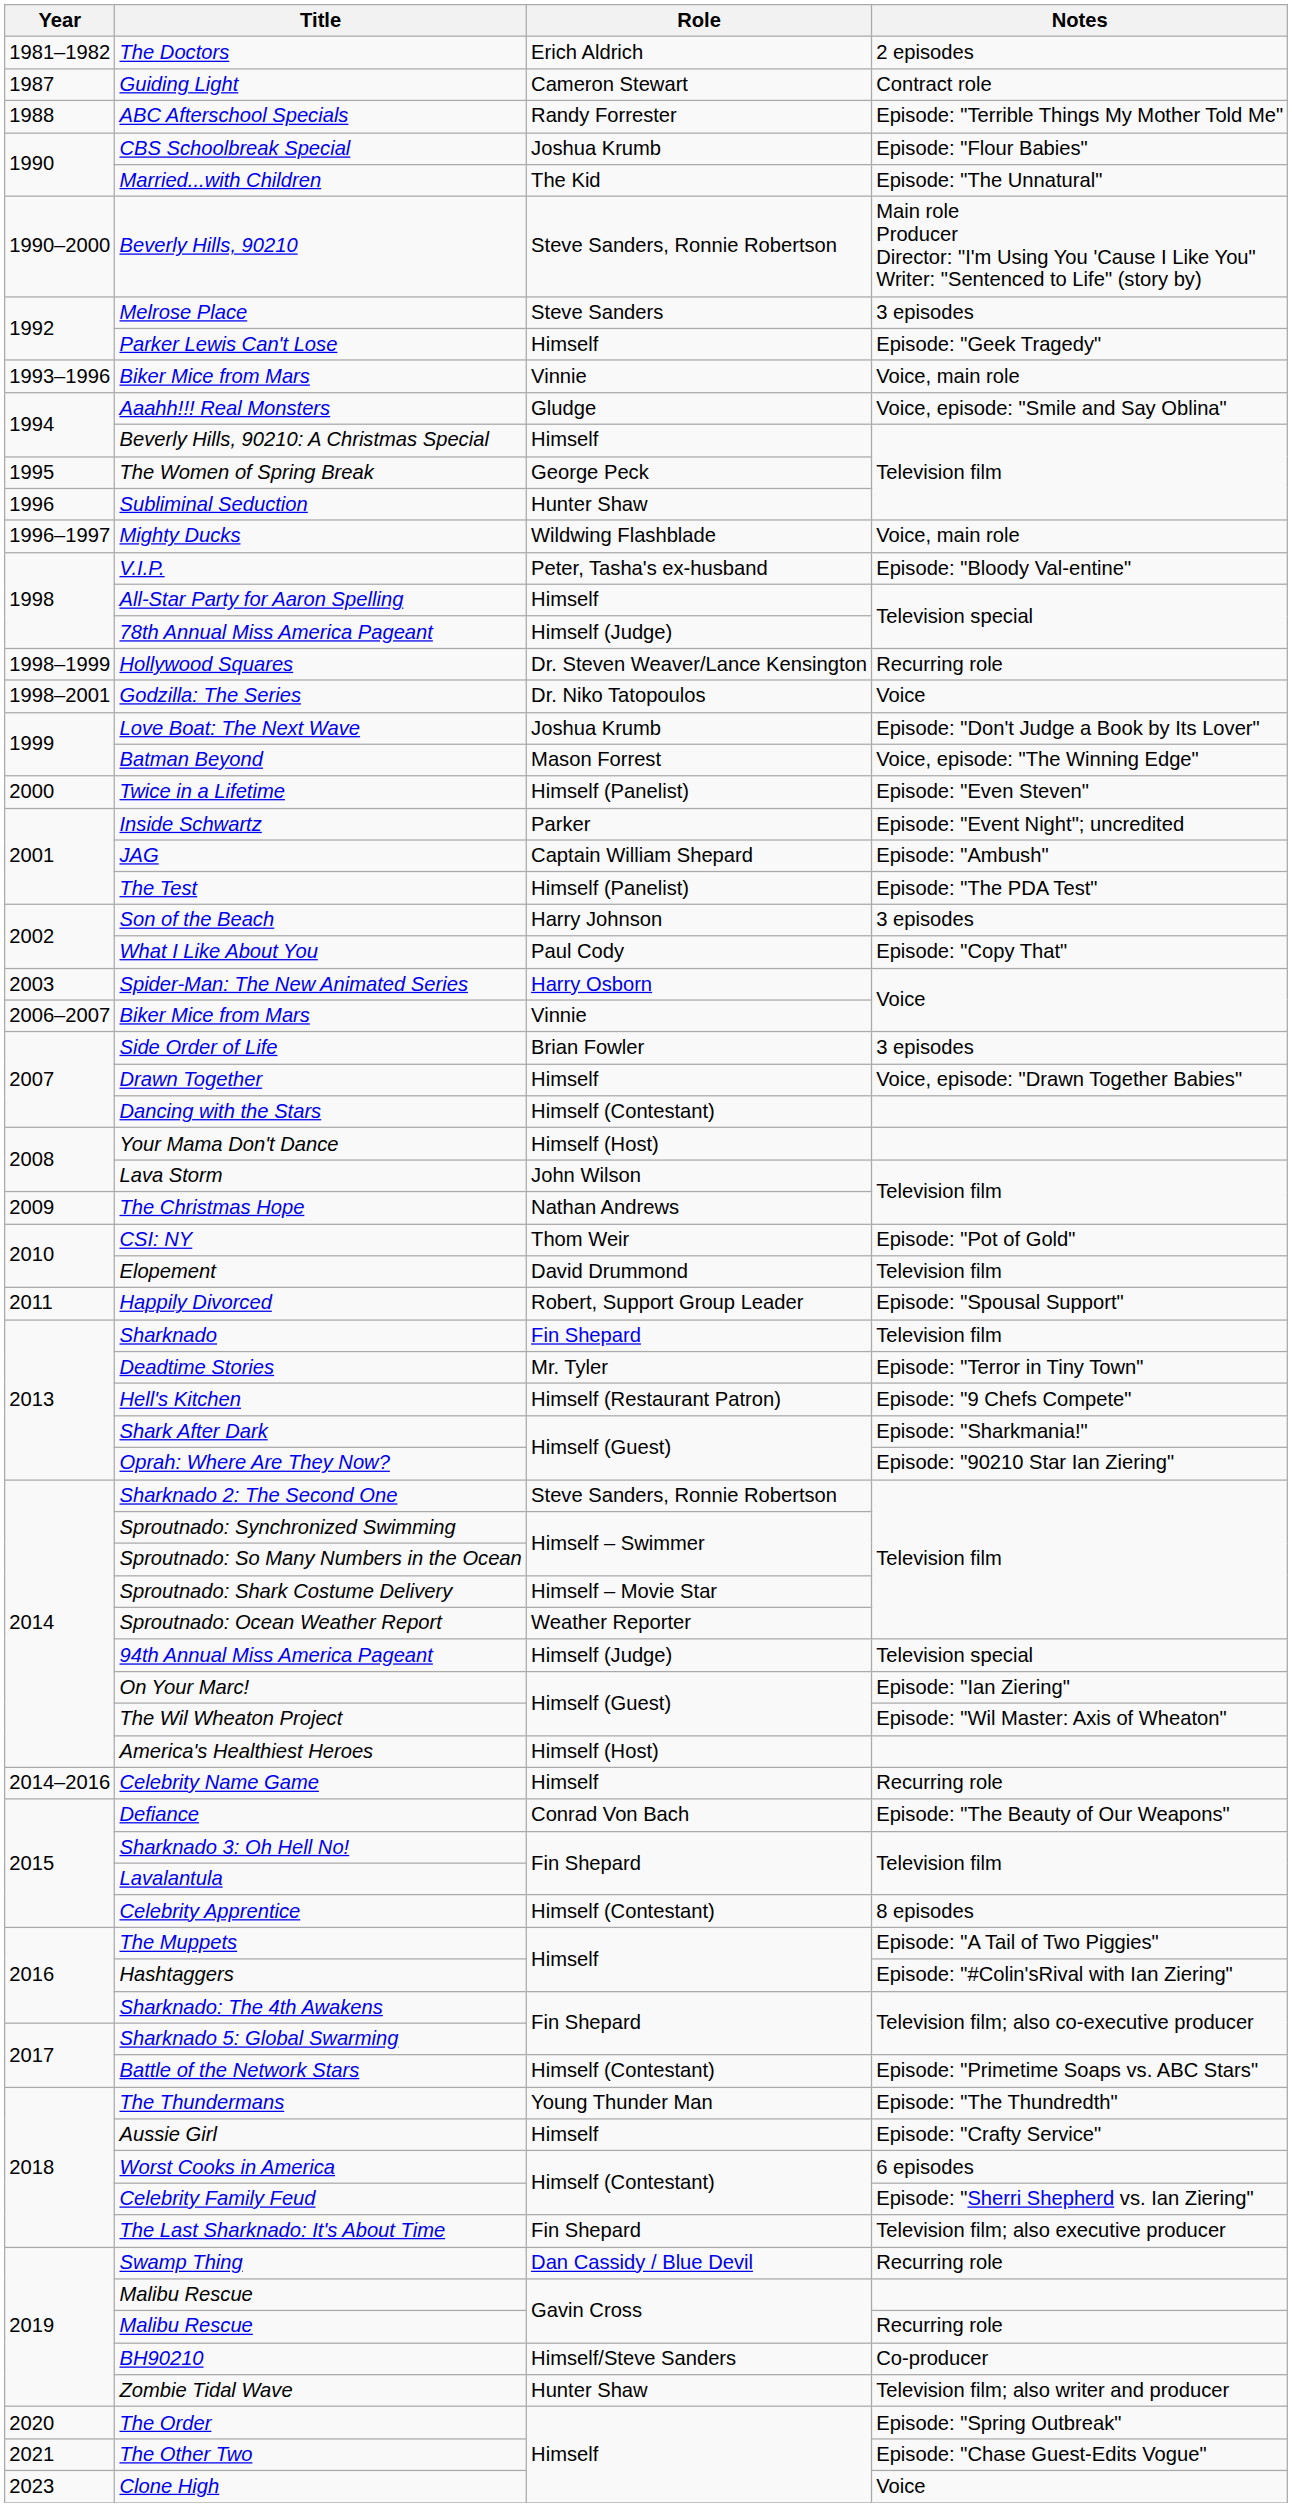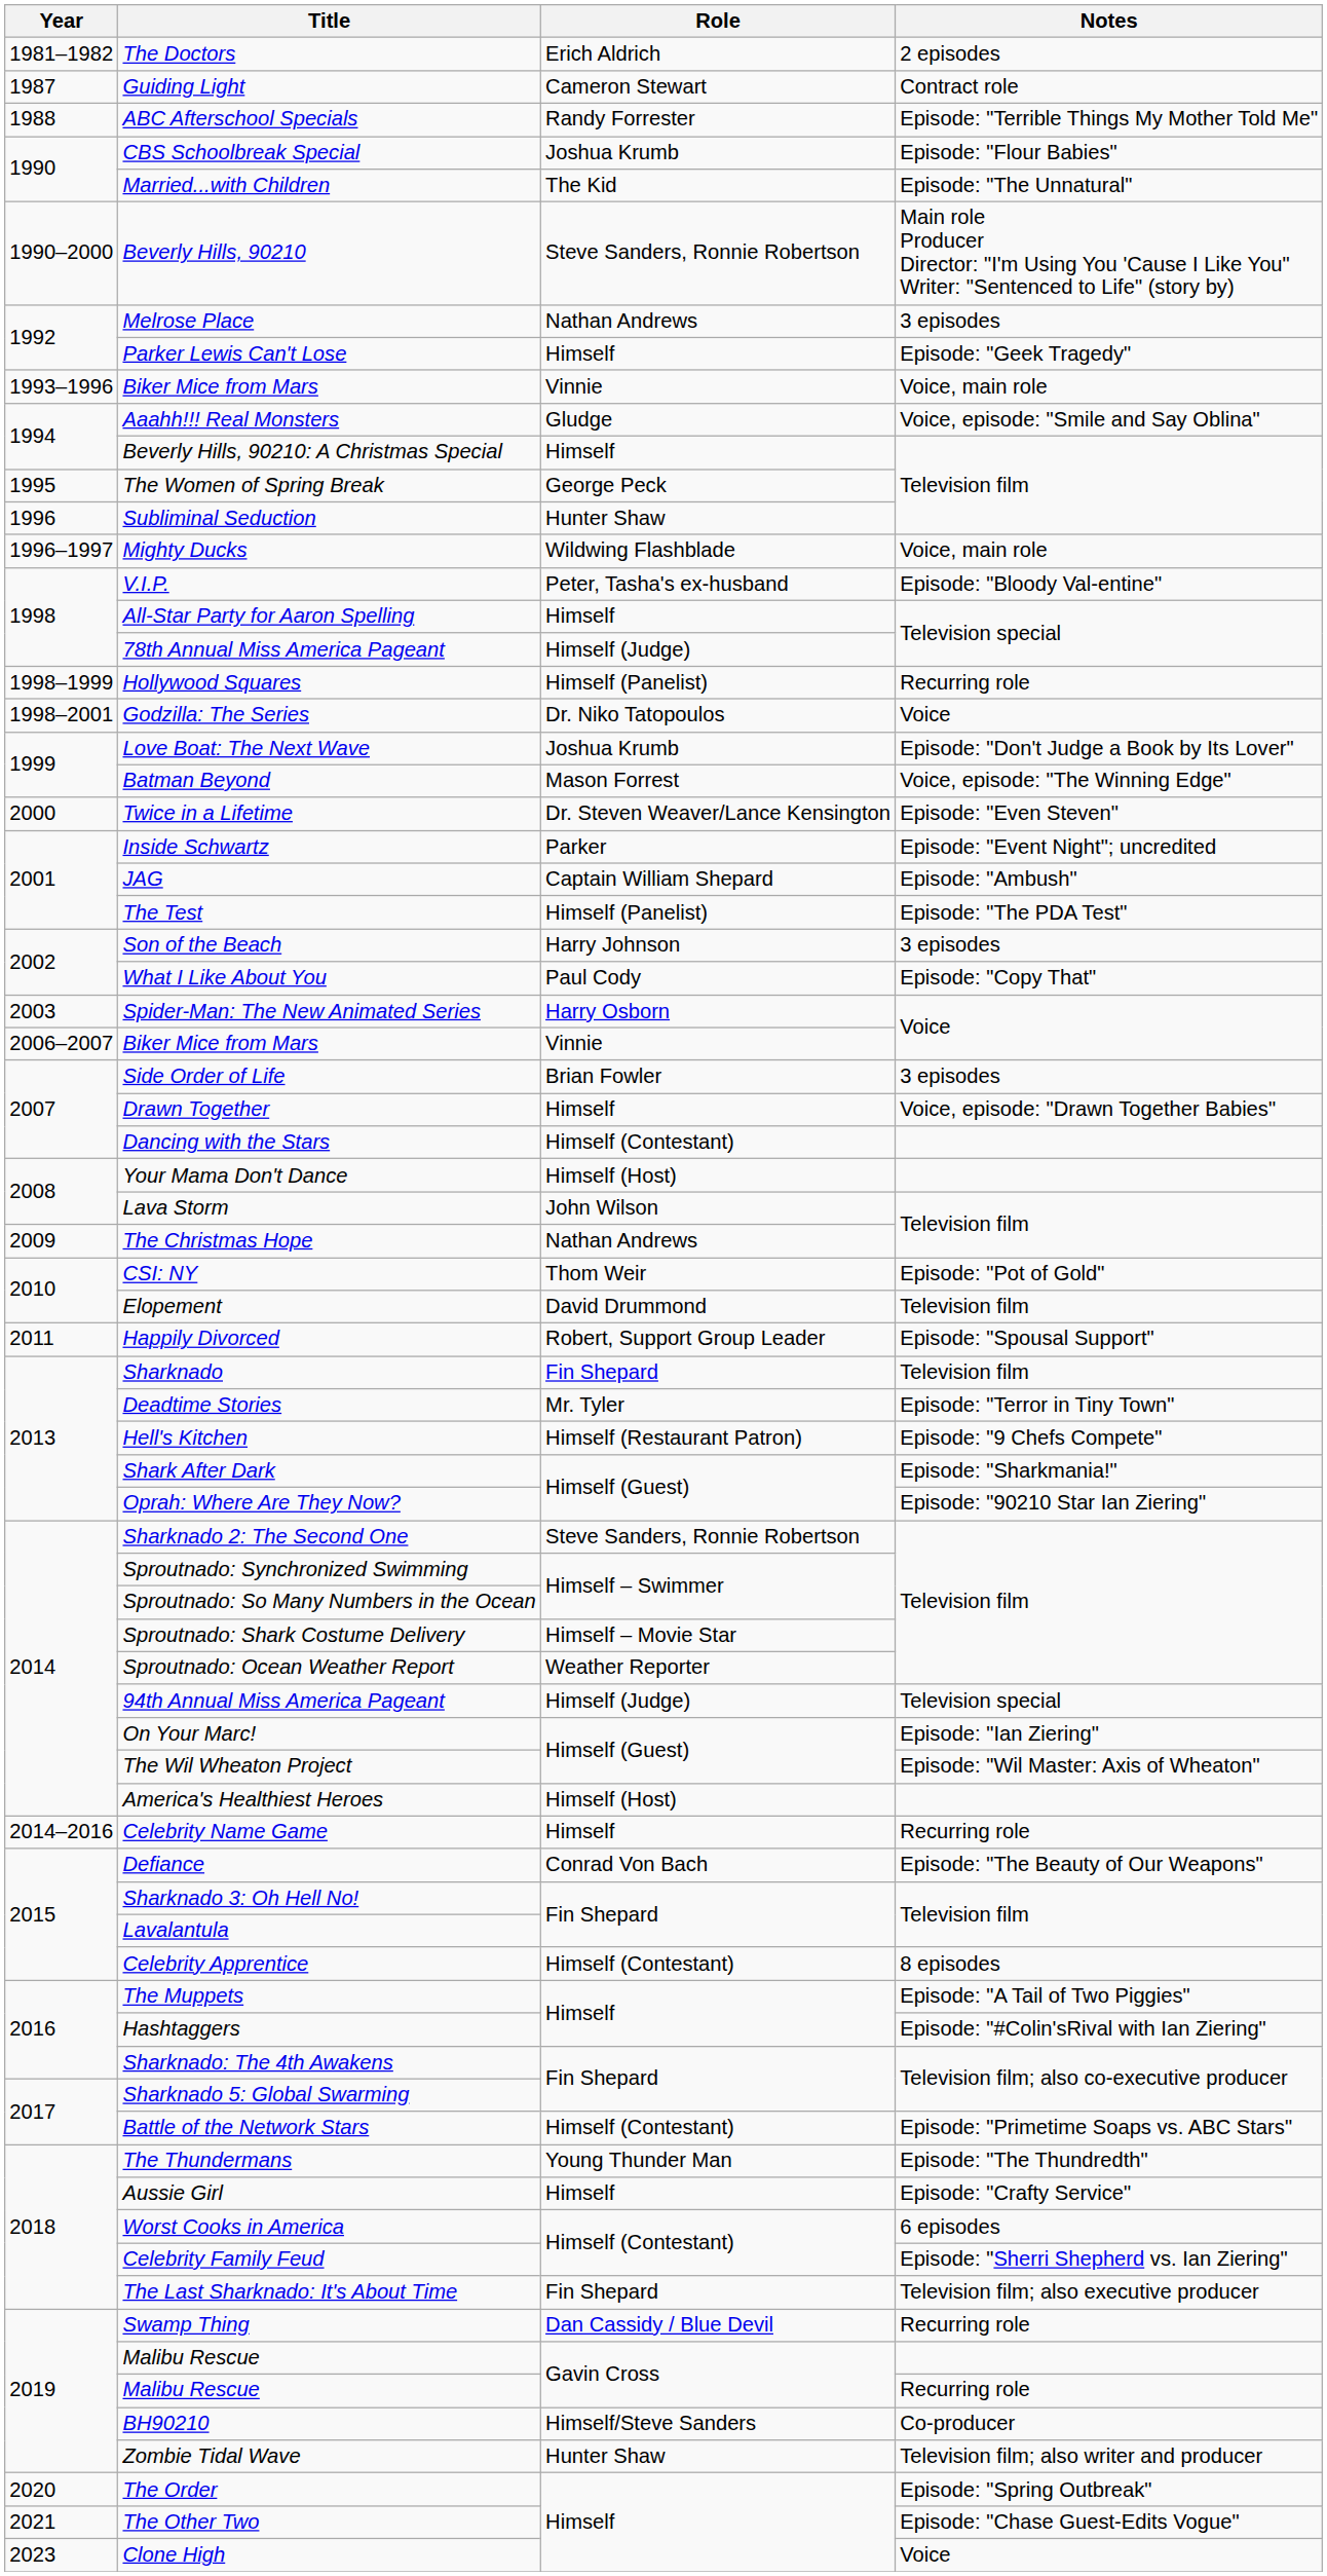 <table class="wikitable">
 <tr>
 <th>Year</th>
 <th>Title</th>
 <th>Role</th>
 <th>Notes</th>
 </tr>
 <tr>
 <td>1981–1982</td>
 <td><em><a href='#'>The Doctors</a></em></td>
 <td>Erich Aldrich</td>
 <td>2 episodes</td>
 </tr>
 <tr>
 <td>1987</td>
 <td><em><a href='#'>Guiding Light</a></em></td>
 <td>Cameron Stewart</td>
 <td>Contract role</td>
 </tr>
 <tr>
 <td>1988</td>
 <td><em><a href='#'>ABC Afterschool Specials</a></em></td>
 <td>Randy Forrester</td>
 <td>Episode: "Terrible Things My Mother Told Me"</td>
 </tr>
 <tr>
 <td rowspan=2>1990</td>
 <td><em><a href='#'>CBS Schoolbreak Special</a></em></td>
 <td>Joshua Krumb</td>
 <td>Episode: "Flour Babies"</td>
 </tr>
 <tr>
 <td><em><a href='#'>Married...with Children</a></em></td>
 <td>The Kid</td>
 <td>Episode: "The Unnatural"</td>
 </tr>
 <tr>
 <td>1990–2000</td>
 <td><em><a href='#'>Beverly Hills, 90210</a></em></td>
 <td>Steve Sanders, Ronnie Robertson</td>
 <td>Main role<br>Producer<br>Director: "I'm Using You 'Cause I Like You"<br>Writer: "Sentenced to Life" (story by)</td>
 </tr>
 <tr>
 <td rowspan="2">1992</td>
 <td><em><a href='#'>Melrose Place</a></em></td>
-<td>Steve Sanders</td>
+<td>Nathan Andrews</td>
 <td>3 episodes</td>
 </tr>
 <tr>
 <td><em><a href='#'>Parker Lewis Can't Lose</a></em></td>
 <td>Himself</td>
 <td>Episode: "Geek Tragedy"</td>
 </tr>
 <tr>
 <td>1993–1996</td>
 <td><em><a href='#'>Biker Mice from Mars</a></em></td>
 <td>Vinnie</td>
 <td>Voice, main role</td>
 </tr>
 <tr>
 <td rowspan=2>1994</td>
 <td><em><a href='#'>Aaahh!!! Real Monsters</a></em></td>
 <td>Gludge</td>
 <td>Voice, episode: "Smile and Say Oblina"</td>
 </tr>
 <tr>
 <td><em>Beverly Hills, 90210: A Christmas Special</em></td>
 <td>Himself</td>
 <td rowspan=3>Television film</td>
 </tr>
 <tr>
 <td>1995</td>
 <td><em>The Women of Spring Break</em></td>
 <td>George Peck</td>
 </tr>
 <tr>
 <td>1996</td>
 <td><em><a href='#'>Subliminal Seduction</a></em></td>
 <td>Hunter Shaw</td>
 </tr>
 <tr>
 <td>1996–1997</td>
 <td><em><a href='#'>Mighty Ducks</a></em></td>
 <td>Wildwing Flashblade</td>
 <td>Voice, main role</td>
 </tr>
 <tr>
 <td rowspan=3>1998</td>
 <td><em><a href='#'>V.I.P.</a></em></td>
 <td>Peter, Tasha's ex-husband</td>
 <td>Episode: "Bloody Val-entine"</td>
 </tr>
 <tr>
 <td><em><a href='#'>All-Star Party for Aaron Spelling</a></em></td>
 <td>Himself</td>
 <td rowspan=2>Television special</td>
 </tr>
 <tr>
 <td><em><a href='#'>78th Annual Miss America Pageant</a></em></td>
 <td>Himself (Judge)</td>
 </tr>
 <tr>
 <td>1998–1999</td>
 <td><em><a href='#'>Hollywood Squares</a></em></td>
-<td>Dr. Steven Weaver/Lance Kensington</td>
+<td>Himself (Panelist)</td>
 <td>Recurring role</td>
 </tr>
 <tr>
 <td>1998–2001</td>
 <td><em><a href='#'>Godzilla: The Series</a></em></td>
 <td>Dr. Niko Tatopoulos</td>
 <td>Voice</td>
 </tr>
 <tr>
 <td rowspan=2>1999</td>
 <td><em><a href='#'>Love Boat: The Next Wave</a></em></td>
 <td>Joshua Krumb</td>
 <td>Episode: "Don't Judge a Book by Its Lover"</td>
 </tr>
 <tr>
 <td><em><a href='#'>Batman Beyond</a></em></td>
 <td>Mason Forrest</td>
 <td>Voice, episode: "The Winning Edge"</td>
 </tr>
 <tr>
 <td>2000</td>
 <td><em><a href='#'>Twice in a Lifetime</a></em></td>
-<td>Himself (Panelist)</td>
+<td>Dr. Steven Weaver/Lance Kensington</td>
 <td>Episode: "Even Steven"</td>
 </tr>
 <tr>
 <td rowspan=3>2001</td>
 <td><em><a href='#'>Inside Schwartz</a></em></td>
 <td>Parker</td>
 <td>Episode: "Event Night"; uncredited</td>
 </tr>
 <tr>
 <td><em><a href='#'>JAG</a></em></td>
 <td>Captain William Shepard</td>
 <td>Episode: "Ambush"</td>
 </tr>
 <tr>
 <td><em><a href='#'>The Test</a></em></td>
 <td>Himself (Panelist)</td>
 <td>Episode: "The PDA Test"</td>
 </tr>
 <tr>
 <td rowspan=2>2002</td>
 <td><em><a href='#'>Son of the Beach</a></em></td>
 <td>Harry Johnson</td>
 <td>3 episodes</td>
 </tr>
 <tr>
 <td><em><a href='#'>What I Like About You</a></em></td>
 <td>Paul Cody</td>
 <td>Episode: "Copy That"</td>
 </tr>
 <tr>
 <td>2003</td>
 <td><em><a href='#'>Spider-Man: The New Animated Series</a></em></td>
 <td><a href='#'>Harry Osborn</a></td>
 <td rowspan=2>Voice</td>
 </tr>
 <tr>
 <td>2006–2007</td>
 <td><em><a href='#'>Biker Mice from Mars</a></em></td>
 <td>Vinnie</td>
 </tr>
 <tr>
 <td rowspan=3>2007</td>
 <td><em><a href='#'>Side Order of Life</a></em></td>
 <td>Brian Fowler</td>
 <td>3 episodes</td>
 </tr>
 <tr>
 <td><em><a href='#'>Drawn Together</a></em></td>
 <td>Himself</td>
 <td>Voice, episode: "Drawn Together Babies"</td>
 </tr>
 <tr>
 <td><em><a href='#'>Dancing with the Stars</a></em></td>
 <td>Himself (Contestant)</td>
 <td></td>
 </tr>
 <tr>
 <td rowspan=2>2008</td>
 <td><em>Your Mama Don't Dance</em></td>
 <td>Himself (Host)</td>
 <td></td>
 </tr>
 <tr>
 <td><em>Lava Storm</em></td>
 <td>John Wilson</td>
 <td rowspan=2>Television film</td>
 </tr>
 <tr>
 <td>2009</td>
 <td><em><a href='#'>The Christmas Hope</a></em></td>
 <td>Nathan Andrews</td>
 </tr>
 <tr>
 <td rowspan=2>2010</td>
 <td><em><a href='#'>CSI: NY</a></em></td>
 <td>Thom Weir</td>
 <td>Episode: "Pot of Gold"</td>
 </tr>
 <tr>
 <td><em>Elopement</em></td>
 <td>David Drummond</td>
 <td>Television film</td>
 </tr>
 <tr>
 <td>2011</td>
 <td><em><a href='#'>Happily Divorced</a></em></td>
 <td>Robert, Support Group Leader</td>
 <td>Episode: "Spousal Support"</td>
 </tr>
 <tr>
 <td rowspan=5>2013</td>
 <td><em><a href='#'>Sharknado</a></em></td>
 <td><a href='#'>Fin Shepard</a></td>
 <td>Television film</td>
 </tr>
 <tr>
 <td><em><a href='#'>Deadtime Stories</a></em></td>
 <td>Mr. Tyler</td>
 <td>Episode: "Terror in Tiny Town"</td>
 </tr>
 <tr>
 <td><em><a href='#'>Hell's Kitchen</a></em></td>
 <td>Himself (Restaurant Patron)</td>
 <td>Episode: "9 Chefs Compete"</td>
 </tr>
 <tr>
 <td><em><a href='#'>Shark After Dark</a></em></td>
 <td rowspan=2>Himself (Guest)</td>
 <td>Episode: "Sharkmania!"</td>
 </tr>
 <tr>
 <td><em><a href='#'>Oprah: Where Are They Now?</a></em></td>
 <td>Episode: "90210 Star Ian Ziering"</td>
 </tr>
 <tr>
 <td rowspan=9>2014</td>
 <td><em><a href='#'>Sharknado 2: The Second One</a></em></td>
 <td>Steve Sanders, Ronnie Robertson</td>
 <td rowspan=5>Television film</td>
 </tr>
 <tr>
 <td><em>Sproutnado: Synchronized Swimming</em></td>
 <td rowspan=2>Himself – Swimmer</td>
 </tr>
 <tr>
 <td><em>Sproutnado: So Many Numbers in the Ocean</em></td>
 </tr>
 <tr>
 <td><em>Sproutnado: Shark Costume Delivery</em></td>
 <td>Himself – Movie Star</td>
 </tr>
 <tr>
 <td><em>Sproutnado: Ocean Weather Report</em></td>
 <td>Weather Reporter</td>
 </tr>
 <tr>
 <td><em><a href='#'>94th Annual Miss America Pageant</a></em></td>
 <td>Himself (Judge)</td>
 <td>Television special</td>
 </tr>
 <tr>
 <td><em>On Your Marc!</em></td>
 <td rowspan=2>Himself (Guest)</td>
 <td>Episode: "Ian Ziering"</td>
 </tr>
 <tr>
 <td><em>The Wil Wheaton Project</em></td>
 <td>Episode: "Wil Master: Axis of Wheaton"</td>
 </tr>
 <tr>
 <td><em>America's Healthiest Heroes</em></td>
 <td>Himself (Host)</td>
 <td></td>
 </tr>
 <tr>
 <td>2014–2016</td>
 <td><em><a href='#'>Celebrity Name Game</a></em></td>
 <td>Himself</td>
 <td>Recurring role</td>
 </tr>
 <tr>
 <td rowspan=4>2015</td>
 <td><em><a href='#'>Defiance</a></em></td>
 <td>Conrad Von Bach</td>
 <td>Episode: "The Beauty of Our Weapons"</td>
 </tr>
 <tr>
 <td><em><a href='#'>Sharknado 3: Oh Hell No!</a></em></td>
 <td rowspan=2>Fin Shepard</td>
 <td rowspan=2>Television film</td>
 </tr>
 <tr>
 <td><em><a href='#'>Lavalantula</a></em></td>
 </tr>
 <tr>
 <td><em><a href='#'>Celebrity Apprentice</a></em></td>
 <td>Himself (Contestant)</td>
 <td>8 episodes</td>
 </tr>
 <tr>
 <td rowspan=3>2016</td>
 <td><em><a href='#'>The Muppets</a></em></td>
 <td rowspan=2>Himself</td>
 <td>Episode: "A Tail of Two Piggies"</td>
 </tr>
 <tr>
 <td><em>Hashtaggers</em></td>
 <td>Episode: "#Colin'sRival with Ian Ziering"</td>
 </tr>
 <tr>
 <td><em><a href='#'>Sharknado: The 4th Awakens</a></em></td>
 <td rowspan=2>Fin Shepard</td>
 <td rowspan=2>Television film; also co-executive producer</td>
 </tr>
 <tr>
 <td rowspan=2>2017</td>
 <td><em><a href='#'>Sharknado 5: Global Swarming</a></em></td>
 </tr>
 <tr>
 <td><em><a href='#'>Battle of the Network Stars</a></em></td>
 <td>Himself (Contestant)</td>
 <td>Episode: "Primetime Soaps vs. ABC Stars"</td>
 </tr>
 <tr>
 <td rowspan=5>2018</td>
 <td><em><a href='#'>The Thundermans</a></em></td>
 <td>Young Thunder Man</td>
 <td>Episode: "The Thundredth"</td>
 </tr>
 <tr>
 <td><em>Aussie Girl</em></td>
 <td>Himself</td>
 <td>Episode: "Crafty Service"</td>
 </tr>
 <tr>
 <td><em><a href='#'>Worst Cooks in America</a></em></td>
 <td rowspan=2>Himself (Contestant)</td>
 <td>6 episodes</td>
 </tr>
 <tr>
 <td><em><a href='#'>Celebrity Family Feud</a></em></td>
 <td>Episode: "<a href='#'>Sherri Shepherd</a> vs. Ian Ziering"</td>
 </tr>
 <tr>
 <td><em><a href='#'>The Last Sharknado: It's About Time</a></em></td>
 <td>Fin Shepard</td>
 <td>Television film; also executive producer</td>
 </tr>
 <tr>
 <td rowspan=5>2019</td>
 <td><em><a href='#'>Swamp Thing</a></em></td>
 <td><a href='#'>Dan Cassidy / Blue Devil</a></td>
 <td>Recurring role</td>
 </tr>
 <tr>
 <td><em>Malibu Rescue</em></td>
 <td rowspan=2>Gavin Cross</td>
 <td></td>
 </tr>
 <tr>
 <td><em><a href='#'>Malibu Rescue</a></em></td>
 <td>Recurring role</td>
 </tr>
 <tr>
 <td><em><a href='#'>BH90210</a></em></td>
 <td>Himself/Steve Sanders</td>
 <td>Co-producer</td>
 </tr>
 <tr>
 <td><em>Zombie Tidal Wave</em></td>
 <td>Hunter Shaw</td>
 <td>Television film; also writer and producer</td>
 </tr>
 <tr>
 <td>2020</td>
 <td><em><a href='#'>The Order</a></em></td>
 <td rowspan=3>Himself</td>
 <td>Episode: "Spring Outbreak"</td>
 </tr>
 <tr>
 <td>2021</td>
 <td><em><a href='#'>The Other Two</a></em></td>
 <td>Episode: "Chase Guest-Edits Vogue"</td>
 </tr>
 <tr>
 <td>2023</td>
 <td><em><a href='#'>Clone High</a></em></td>
 <td>Voice</td>
 </tr>
 <tr>
 </tr>
 </table>
